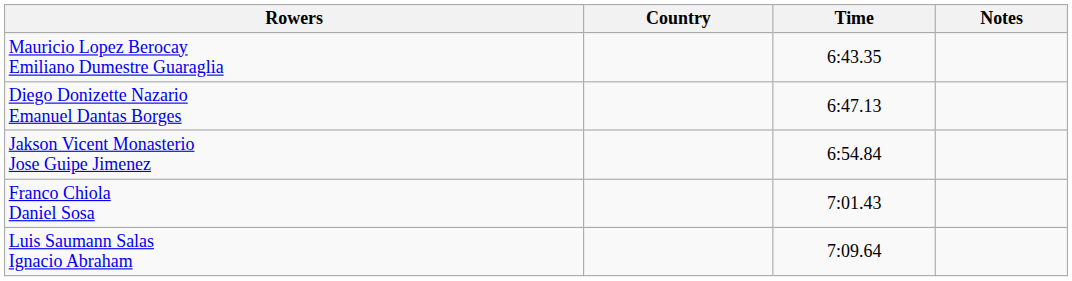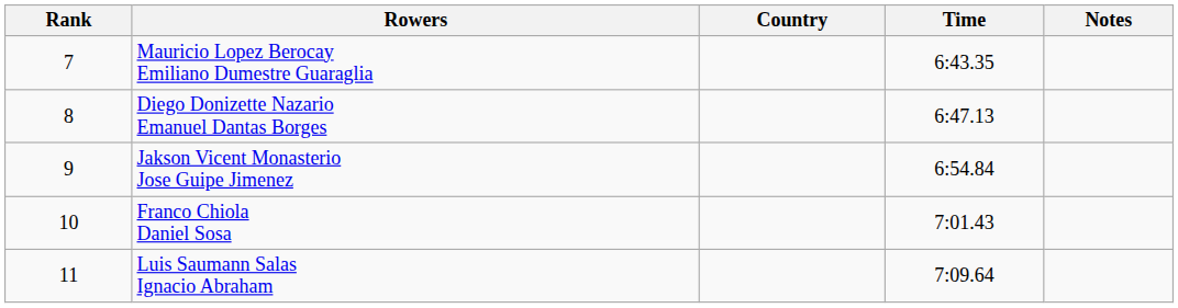 <table class="wikitable" width=60% style="text-align:center">
 <tr>
+<th>Rank</th>
 <th>Rowers</th>
 <th>Country</th>
 <th>Time</th>
 <th>Notes</th>
 </tr>
 <tr>
+<td>7</td>
 <td align=left><a href='#'>Mauricio Lopez Berocay</a><br><a href='#'>Emiliano Dumestre Guaraglia</a></td>
 <td align=left></td>
 <td>6:43.35</td>
 <td></td>
 </tr>
 <tr>
+<td>8</td>
 <td align=left><a href='#'>Diego Donizette Nazario</a><br><a href='#'>Emanuel Dantas Borges</a></td>
 <td align=left></td>
 <td>6:47.13</td>
 <td></td>
 </tr>
 <tr>
+<td>9</td>
 <td align=left><a href='#'>Jakson Vicent Monasterio</a><br><a href='#'>Jose Guipe Jimenez</a></td>
 <td align=left></td>
 <td>6:54.84</td>
 <td></td>
 </tr>
 <tr>
+<td>10</td>
 <td align=left><a href='#'>Franco Chiola</a><br><a href='#'>Daniel Sosa</a></td>
 <td align=left></td>
 <td>7:01.43</td>
 <td></td>
 </tr>
 <tr>
+<td>11</td>
 <td align=left><a href='#'>Luis Saumann Salas</a><br><a href='#'>Ignacio Abraham</a></td>
 <td align=left></td>
 <td>7:09.64</td>
 <td></td>
 </tr>
 </table>
